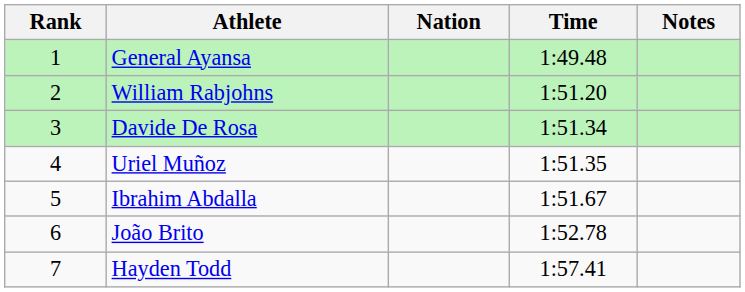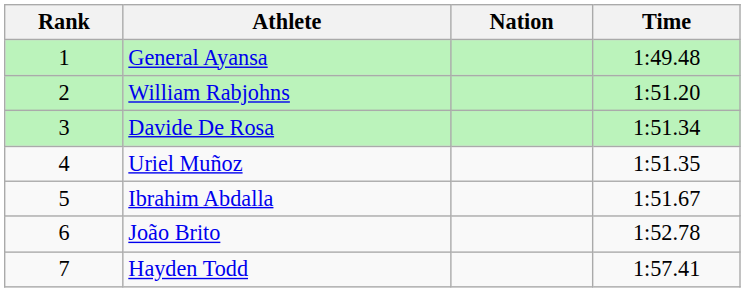 <table class="wikitable sortable" style="text-align:center;width: 60%;">
 <tr>
 <th scope="col">Rank</th>
 <th scope="col">Athlete</th>
 <th scope="col">Nation</th>
 <th scope="col">Time</th>
-<th scope="col">Notes</th>
 </tr>
 <tr bgcolor=bbf3bb>
 <td>1</td>
 <td align=left><a href='#'>General Ayansa</a></td>
 <td align=left></td>
 <td>1:49.48</td>
-<td></td>
 </tr>
 <tr bgcolor=bbf3bb>
 <td>2</td>
 <td align=left><a href='#'>William Rabjohns</a></td>
 <td align=left></td>
 <td>1:51.20</td>
-<td></td>
 </tr>
 <tr bgcolor=bbf3bb>
 <td>3</td>
 <td align=left><a href='#'>Davide De Rosa</a></td>
 <td align=left></td>
 <td>1:51.34</td>
-<td></td>
 </tr>
 <tr>
 <td>4</td>
 <td align="left"><a href='#'>Uriel Muñoz</a></td>
 <td align="left"></td>
 <td>1:51.35</td>
-<td></td>
 </tr>
 <tr>
 <td>5</td>
 <td align="left"><a href='#'>Ibrahim Abdalla</a></td>
 <td align="left"></td>
 <td>1:51.67</td>
-<td></td>
 </tr>
 <tr>
 <td>6</td>
 <td align="left"><a href='#'>João Brito</a></td>
 <td align="left"></td>
 <td>1:52.78</td>
-<td></td>
 </tr>
 <tr>
 <td>7</td>
 <td align="left"><a href='#'>Hayden Todd</a></td>
 <td align="left"></td>
 <td>1:57.41</td>
-<td></td>
 </tr>
 </table>
